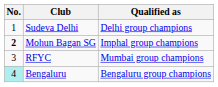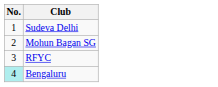 <table class=wikitable>
 <tr>
 <th>No.</th>
 <th>Club</th>
-<th>Qualified as</th>
 </tr>
 <tr>
 <td align="center">1</td>
 <td><a href='#'>Sudeva Delhi</a></td>
-<td><a href='#'>Delhi group champions</a></td>
 </tr>
 <tr>
-<td align="center"><strong>2</strong></td>
+<td align="center">2</td>
 <td><a href='#'>Mohun Bagan SG</a></td>
-<td><a href='#'>Imphal group champions</a></td>
 </tr>
 <tr>
 <td align="center">3</td>
 <td><a href='#'>RFYC</a></td>
-<td><a href='#'>Mumbai group champions</a></td>
 </tr>
 <tr>
 <td align="center" style="background: paleturquoise;">4</td>
 <td><a href='#'>Bengaluru</a></td>
-<td><a href='#'>Bengaluru group champions</a></td>
 </tr>
 </table>
